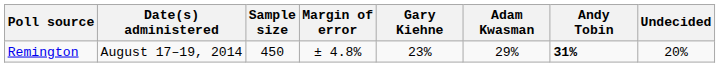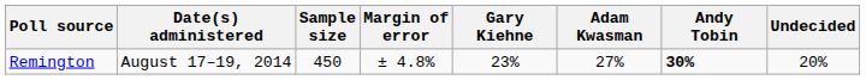 <table class="wikitable">
 <tr>
 <th>Poll source</th>
 <th>Date(s)<br>administered</th>
 <th>Sample<br>size</th>
 <th>Margin of<br>error</th>
 <th style="width:80px;">Gary<br>Kiehne</th>
 <th style="width:80px;">Adam<br>Kwasman</th>
 <th style="width:80px;">Andy<br>Tobin</th>
 <th>Undecided</th>
 </tr>
 <tr>
 <td><a href='#'>Remington</a></td>
 <td align=center>August 17–19, 2014</td>
 <td align=center>450</td>
 <td align=center>± 4.8%</td>
 <td align=center>23%</td>
-<td align=center>29%</td>
-<td><strong>31%</strong></td>
+<td align=center>27%</td>
+<td><strong>30%</strong></td>
 <td align=center>20%</td>
 </tr>
 </table>
